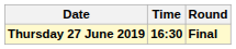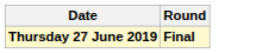 <table class="wikitable">
 <tr>
 <th>Date</th>
-<th>Time</th>
 <th>Round</th>
 </tr>
 <tr>
 <td style=background:lemonchiffon><strong>Thursday 27 June 2019</strong></td>
-<td style=background:lemonchiffon><strong>16:30</strong></td>
 <td style=background:lemonchiffon><strong>Final</strong></td>
 </tr>
 </table>
